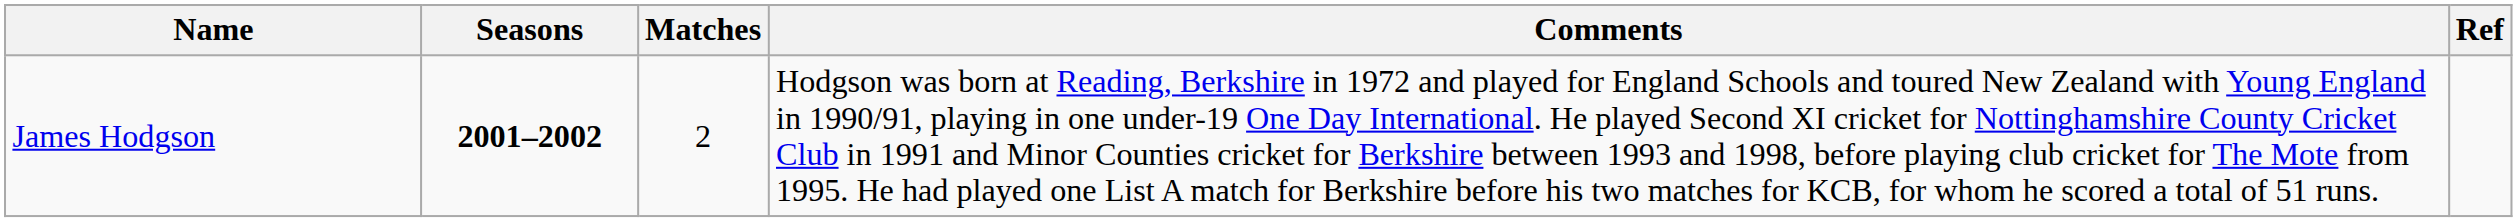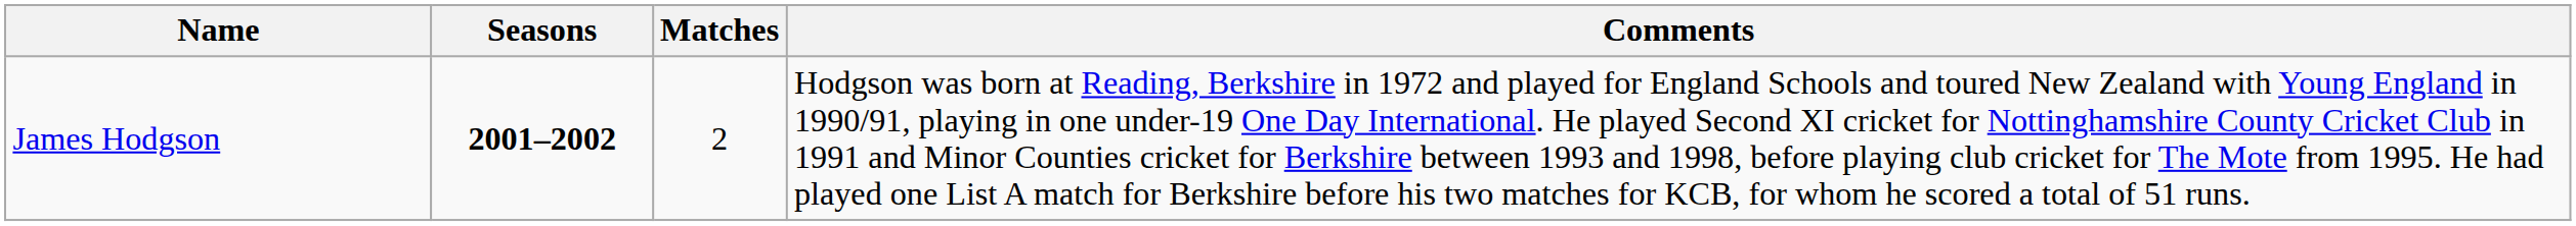 <table class="wikitable">
 <tr>
 <th style="width:200px">Name</th>
 <th style="width:100px">Seasons</th>
 <th>Matches</th>
 <th>Comments</th>
-<th>Ref</th>
 </tr>
 <tr>
 <td><a href='#'>James Hodgson</a></td>
 <td style="text-align: center;"><strong>2001–2002</strong></td>
 <td style="text-align: center;">2</td>
 <td>Hodgson was born at <a href='#'>Reading, Berkshire</a> in 1972 and played for England Schools and toured New Zealand with <a href='#'>Young England</a> in 1990/91, playing in one under-19 <a href='#'>One Day International</a>. He played Second XI cricket for <a href='#'>Nottinghamshire County Cricket Club</a> in 1991 and Minor Counties cricket for <a href='#'>Berkshire</a> between 1993 and 1998, before playing club cricket for <a href='#'>The Mote</a> from 1995. He had played one List A match for Berkshire before his two matches for KCB, for whom he scored a total of 51 runs.</td>
-<td></td>
 </tr>
 </table>
